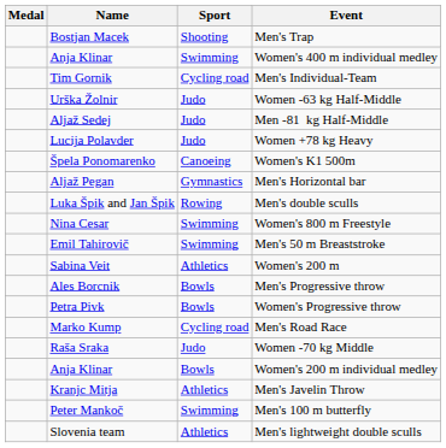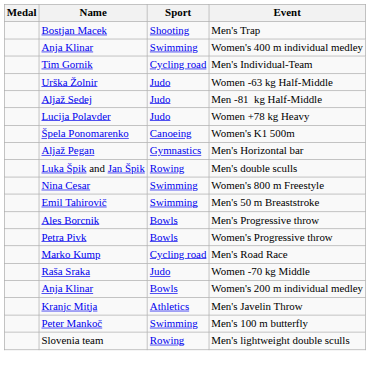 <table class="wikitable sortable">
 <tr>
 <th>Medal</th>
 <th>Name</th>
 <th>Sport</th>
 <th>Event</th>
 </tr>
 <tr>
 <td></td>
 <td><a href='#'>Bostjan Macek</a></td>
 <td><a href='#'>Shooting</a></td>
 <td>Men's Trap</td>
 </tr>
 <tr>
 <td></td>
 <td><a href='#'>Anja Klinar</a></td>
 <td><a href='#'>Swimming</a></td>
 <td>Women's 400 m individual medley</td>
 </tr>
 <tr>
 <td></td>
 <td><a href='#'>Tim Gornik</a></td>
 <td><a href='#'>Cycling road</a></td>
 <td>Men's Individual-Team</td>
 </tr>
 <tr>
 <td></td>
 <td><a href='#'>Urška Žolnir</a></td>
 <td><a href='#'>Judo</a></td>
 <td>Women -63 kg Half-Middle</td>
 </tr>
 <tr>
 <td></td>
 <td><a href='#'>Aljaž Sedej</a></td>
 <td><a href='#'>Judo</a></td>
 <td>Men -81  kg Half-Middle</td>
 </tr>
 <tr>
 <td></td>
 <td><a href='#'>Lucija Polavder</a></td>
 <td><a href='#'>Judo</a></td>
 <td>Women +78 kg Heavy</td>
 </tr>
 <tr>
 <td></td>
 <td><a href='#'>Špela Ponomarenko</a></td>
 <td><a href='#'>Canoeing</a></td>
 <td>Women's K1 500m</td>
 </tr>
 <tr>
 <td></td>
 <td><a href='#'>Aljaž Pegan</a></td>
 <td><a href='#'>Gymnastics</a></td>
 <td>Men's Horizontal bar</td>
 </tr>
 <tr>
 <td></td>
 <td><a href='#'>Luka Špik</a> and <a href='#'>Jan Špik</a></td>
 <td><a href='#'>Rowing</a></td>
 <td>Men's double sculls</td>
 </tr>
 <tr>
 <td></td>
 <td><a href='#'>Nina Cesar</a></td>
 <td><a href='#'>Swimming</a></td>
 <td>Women's 800 m Freestyle</td>
 </tr>
 <tr>
 <td></td>
 <td><a href='#'>Emil Tahirovič</a></td>
 <td><a href='#'>Swimming</a></td>
 <td>Men's 50 m Breaststroke</td>
 </tr>
 <tr>
 <td></td>
-<td><a href='#'>Sabina Veit</a></td>
-<td><a href='#'>Athletics</a></td>
-<td>Women's 200 m</td>
-</tr>
-<tr>
-<td></td>
 <td><a href='#'>Ales Borcnik</a></td>
 <td><a href='#'>Bowls</a></td>
 <td>Men's Progressive throw</td>
 </tr>
 <tr>
 <td></td>
 <td><a href='#'>Petra Pivk</a></td>
 <td><a href='#'>Bowls</a></td>
 <td>Women's Progressive throw</td>
 </tr>
 <tr>
 <td></td>
 <td><a href='#'>Marko Kump</a></td>
 <td><a href='#'>Cycling road</a></td>
 <td>Men's Road Race</td>
 </tr>
 <tr>
 <td></td>
 <td><a href='#'>Raša Sraka</a></td>
 <td><a href='#'>Judo</a></td>
 <td>Women -70 kg Middle</td>
 </tr>
 <tr>
 <td></td>
 <td><a href='#'>Anja Klinar</a></td>
 <td><a href='#'>Bowls</a></td>
 <td>Women's 200 m individual medley</td>
 </tr>
 <tr>
 <td></td>
 <td><a href='#'>Kranjc Mitja</a></td>
 <td><a href='#'>Athletics</a></td>
 <td>Men's Javelin Throw</td>
 </tr>
 <tr>
 <td></td>
 <td><a href='#'>Peter Mankoč</a></td>
 <td><a href='#'>Swimming</a></td>
 <td>Men's 100 m butterfly</td>
 </tr>
 <tr>
 <td></td>
 <td>Slovenia team</td>
-<td><a href='#'>Athletics</a></td>
+<td><a href='#'>Rowing</a></td>
 <td>Men's lightweight double sculls</td>
 </tr>
 </table>
